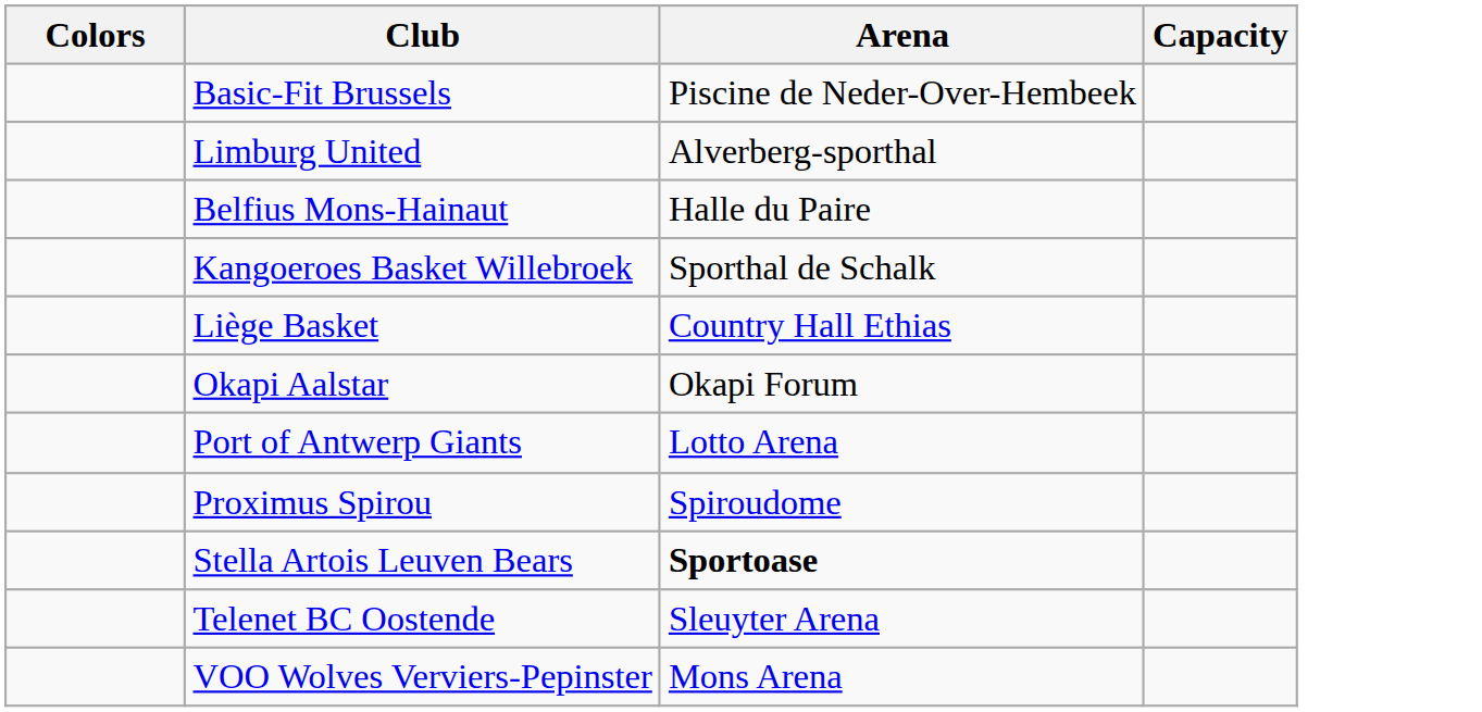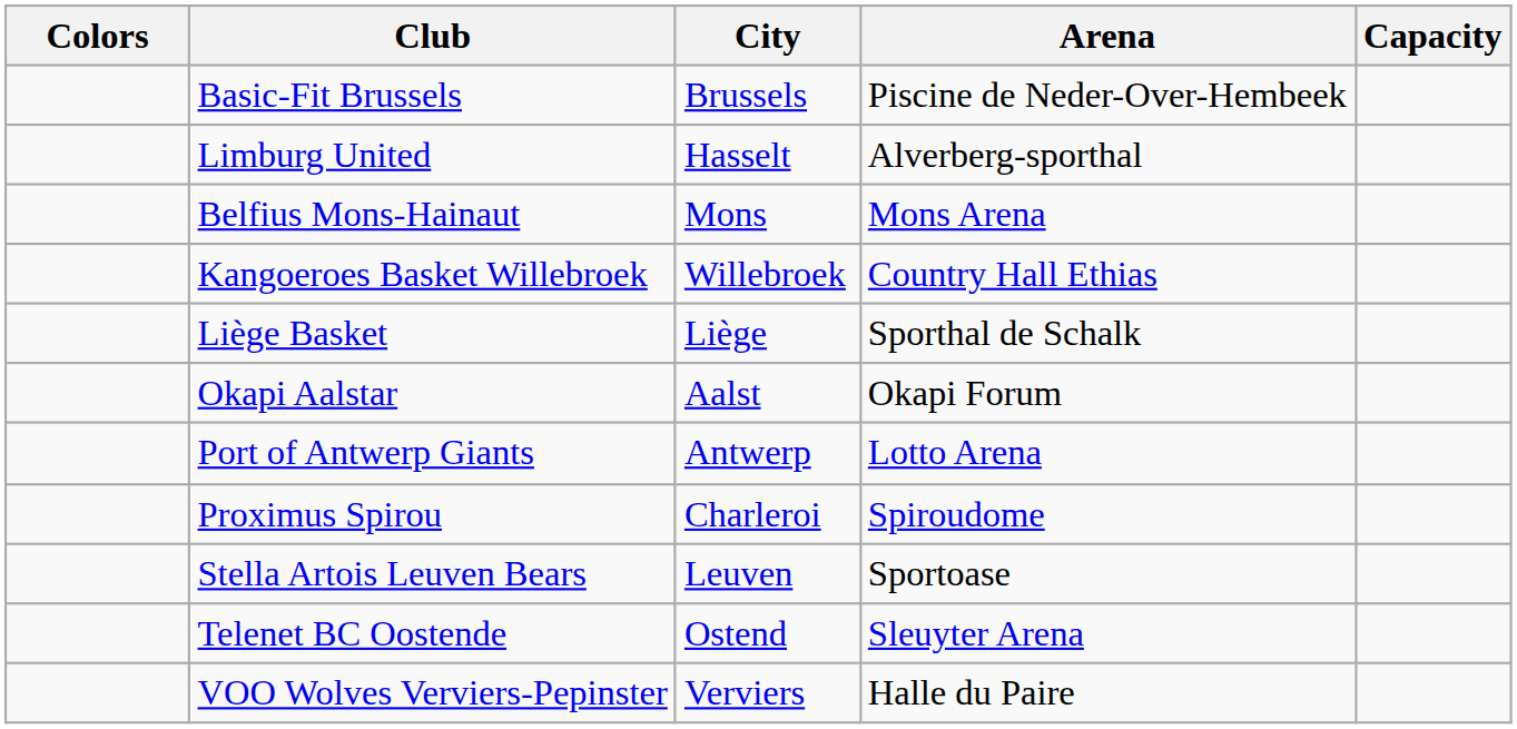 <table class="wikitable sortable" style="font-size:95%;">
 <tr>
 <th width=70 class=unsortable>Colors</th>
 <th>Club</th>
+<th width=70>City</th>
 <th>Arena</th>
 <th>Capacity</th>
 </tr>
 <tr>
 <td style="text-align:center;"> </td>
 <td><a href='#'>Basic-Fit Brussels</a></td>
+<td><a href='#'>Brussels</a></td>
 <td>Piscine de Neder-Over-Hembeek</td>
 <td align=center></td>
 </tr>
 <tr>
 <td></td>
 <td><a href='#'>Limburg United</a></td>
+<td><a href='#'>Hasselt</a></td>
 <td>Alverberg-sporthal</td>
 <td></td>
 </tr>
 <tr>
 <td style="text-align:center;"> </td>
 <td><a href='#'>Belfius Mons-Hainaut</a></td>
-<td>Halle du Paire</td>
+<td><a href='#'>Mons</a></td>
+<td><a href='#'>Mons Arena</a></td>
 <td align=center></td>
 </tr>
 <tr>
 <td style="text-align:center;"> </td>
 <td><a href='#'>Kangoeroes Basket Willebroek</a></td>
+<td><a href='#'>Willebroek</a></td>
+<td><a href='#'>Country Hall Ethias</a></td>
+<td align=center></td>
+</tr>
+<tr>
+<td style="text-align:center;"> </td>
+<td><a href='#'>Liège Basket</a></td>
+<td><a href='#'>Liège</a></td>
 <td>Sporthal de Schalk</td>
 <td align=center></td>
 </tr>
 <tr>
 <td style="text-align:center;"> </td>
-<td><a href='#'>Liège Basket</a></td>
-<td><a href='#'>Country Hall Ethias</a></td>
-<td align=center></td>
-</tr>
-<tr>
-<td style="text-align:center;"> </td>
 <td><a href='#'>Okapi Aalstar</a></td>
+<td><a href='#'>Aalst</a></td>
 <td>Okapi Forum</td>
 <td align=center></td>
 </tr>
 <tr>
 <td style="text-align:center;"> </td>
 <td><a href='#'>Port of Antwerp Giants</a></td>
+<td><a href='#'>Antwerp</a></td>
 <td><a href='#'>Lotto Arena</a></td>
 <td align=center></td>
 </tr>
 <tr>
 <td style="text-align:center;"> </td>
 <td><a href='#'>Proximus Spirou</a></td>
+<td><a href='#'>Charleroi</a></td>
 <td><a href='#'>Spiroudome</a></td>
 <td align=center></td>
 </tr>
 <tr>
 <td style="text-align:center;"> </td>
 <td><a href='#'>Stella Artois Leuven Bears</a></td>
-<td><strong>Sportoase</strong></td>
+<td><a href='#'>Leuven</a></td>
+<td>Sportoase</td>
 <td align=center></td>
 </tr>
 <tr>
 <td style="text-align:center;"> </td>
 <td><a href='#'>Telenet BC Oostende</a></td>
+<td><a href='#'>Ostend</a></td>
 <td><a href='#'>Sleuyter Arena</a></td>
 <td align=center></td>
 </tr>
 <tr>
 <td style="text-align:center;"> </td>
 <td><a href='#'>VOO Wolves Verviers-Pepinster</a></td>
-<td><a href='#'>Mons Arena</a></td>
+<td><a href='#'>Verviers</a></td>
+<td>Halle du Paire</td>
 <td align=center></td>
 </tr>
 </table>
